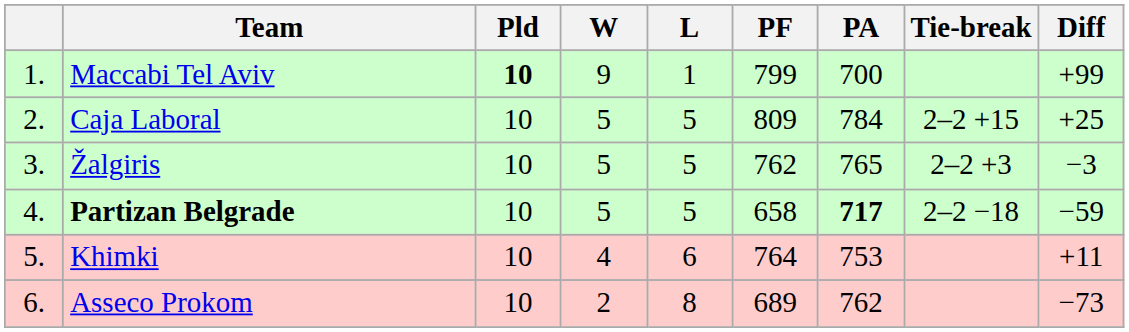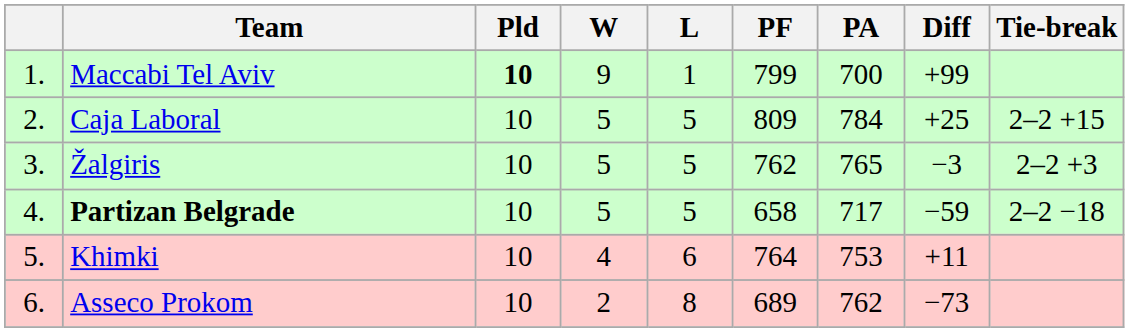 <table class="wikitable" style="text-align:center">
 <tr>
 <th width=25></th>
 <th width=220>Team</th>
 <th width=40>Pld</th>
 <th width=40>W</th>
 <th width=40>L</th>
 <th width=40>PF</th>
 <th width=40>PA</th>
+<th width=40>Diff</th>
 <th>Tie-break</th>
-<th width=40>Diff</th>
 </tr>
 <tr style="background:#ccffcc;">
 <td>1.</td>
 <td align=left> <a href='#'>Maccabi Tel Aviv</a></td>
 <td><strong>10</strong></td>
 <td>9</td>
 <td>1</td>
 <td>799</td>
 <td>700</td>
+<td>+99</td>
 <td></td>
-<td>+99</td>
 </tr>
 <tr style="background:#ccffcc;">
 <td>2.</td>
 <td align=left> <a href='#'>Caja Laboral</a></td>
 <td>10</td>
 <td>5</td>
 <td>5</td>
 <td>809</td>
 <td>784</td>
+<td>+25</td>
 <td>2–2 +15</td>
-<td>+25</td>
 </tr>
 <tr style="background:#ccffcc;">
 <td>3.</td>
 <td align=left> <a href='#'>Žalgiris</a></td>
 <td>10</td>
 <td>5</td>
 <td>5</td>
 <td>762</td>
 <td>765</td>
+<td>−3</td>
 <td>2–2 +3</td>
-<td>−3</td>
 </tr>
 <tr style="background:#ccffcc;">
 <td>4.</td>
 <td align=left> <strong>Partizan Belgrade</strong></td>
 <td>10</td>
 <td>5</td>
 <td>5</td>
 <td>658</td>
-<td><strong>717</strong></td>
+<td>717</td>
+<td>−59</td>
 <td>2–2 −18</td>
-<td>−59</td>
 </tr>
 <tr style="background:#fcc;">
 <td>5.</td>
 <td align=left> <a href='#'>Khimki</a></td>
 <td>10</td>
 <td>4</td>
 <td>6</td>
 <td>764</td>
 <td>753</td>
+<td>+11</td>
 <td></td>
-<td>+11</td>
 </tr>
 <tr style="background:#fcc;">
 <td>6.</td>
 <td align=left> <a href='#'>Asseco Prokom</a></td>
 <td>10</td>
 <td>2</td>
 <td>8</td>
 <td>689</td>
 <td>762</td>
+<td>−73</td>
 <td></td>
-<td>−73</td>
 </tr>
 </table>
